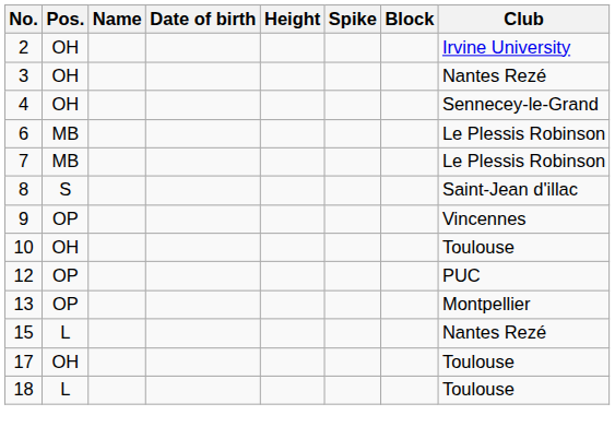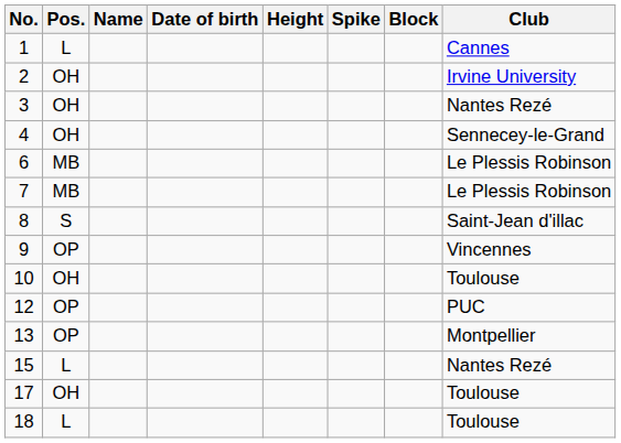 <table class="wikitable sortable" style="text-align:center">
 <tr>
 <th>No.</th>
 <th>Pos.</th>
 <th>Name</th>
 <th>Date of birth</th>
 <th>Height</th>
 <th>Spike</th>
 <th>Block</th>
 <th>Club</th>
+</tr>
+<tr>
+<td>1</td>
+<td>L</td>
+<td align=left></td>
+<td align=left></td>
+<td></td>
+<td></td>
+<td></td>
+<td align=left> <a href='#'>Cannes</a></td>
 </tr>
 <tr>
 <td>2</td>
 <td>OH</td>
 <td align=left></td>
 <td align=left></td>
 <td></td>
 <td></td>
 <td></td>
 <td align=left> <a href='#'>Irvine University</a></td>
 </tr>
 <tr>
 <td>3</td>
 <td>OH</td>
 <td align=left></td>
 <td align=left></td>
 <td></td>
 <td></td>
 <td></td>
 <td align=left> Nantes Rezé</td>
 </tr>
 <tr>
 <td>4</td>
 <td>OH</td>
 <td align=left></td>
 <td align=left></td>
 <td></td>
 <td></td>
 <td></td>
 <td align=left> Sennecey-le-Grand</td>
 </tr>
 <tr>
 <td>6</td>
 <td>MB</td>
 <td align=left></td>
 <td align=left></td>
 <td></td>
 <td></td>
 <td></td>
 <td align=left> Le Plessis Robinson</td>
 </tr>
 <tr>
 <td>7</td>
 <td>MB</td>
 <td align=left></td>
 <td align=left></td>
 <td></td>
 <td></td>
 <td></td>
 <td align=left> Le Plessis Robinson</td>
 </tr>
 <tr>
 <td>8</td>
 <td>S</td>
 <td align=left></td>
 <td align=left></td>
 <td></td>
 <td></td>
 <td></td>
 <td align=left> Saint-Jean d'illac</td>
 </tr>
 <tr>
 <td>9</td>
 <td>OP</td>
 <td align=left></td>
 <td align=left></td>
 <td></td>
 <td></td>
 <td></td>
 <td align=left> Vincennes</td>
 </tr>
 <tr>
 <td>10</td>
 <td>OH</td>
 <td align=left></td>
 <td align=left></td>
 <td></td>
 <td></td>
 <td></td>
 <td align=left> Toulouse</td>
 </tr>
 <tr>
 <td>12</td>
 <td>OP</td>
 <td align=left></td>
 <td align=left></td>
 <td></td>
 <td></td>
 <td></td>
 <td align=left> PUC</td>
 </tr>
 <tr>
 <td>13</td>
 <td>OP</td>
 <td align=left></td>
 <td align=left></td>
 <td></td>
 <td></td>
 <td></td>
 <td align=left> Montpellier</td>
 </tr>
 <tr>
 <td>15</td>
 <td>L</td>
 <td align=left></td>
 <td align=left></td>
 <td></td>
 <td></td>
 <td></td>
 <td align=left> Nantes Rezé</td>
 </tr>
 <tr>
 <td>17</td>
 <td>OH</td>
 <td align=left></td>
 <td align=left></td>
 <td></td>
 <td></td>
 <td></td>
 <td align=left> Toulouse</td>
 </tr>
 <tr>
 <td>18</td>
 <td>L</td>
 <td align=left></td>
 <td align=left></td>
 <td></td>
 <td></td>
 <td></td>
 <td align=left> Toulouse</td>
 </tr>
 </table>
